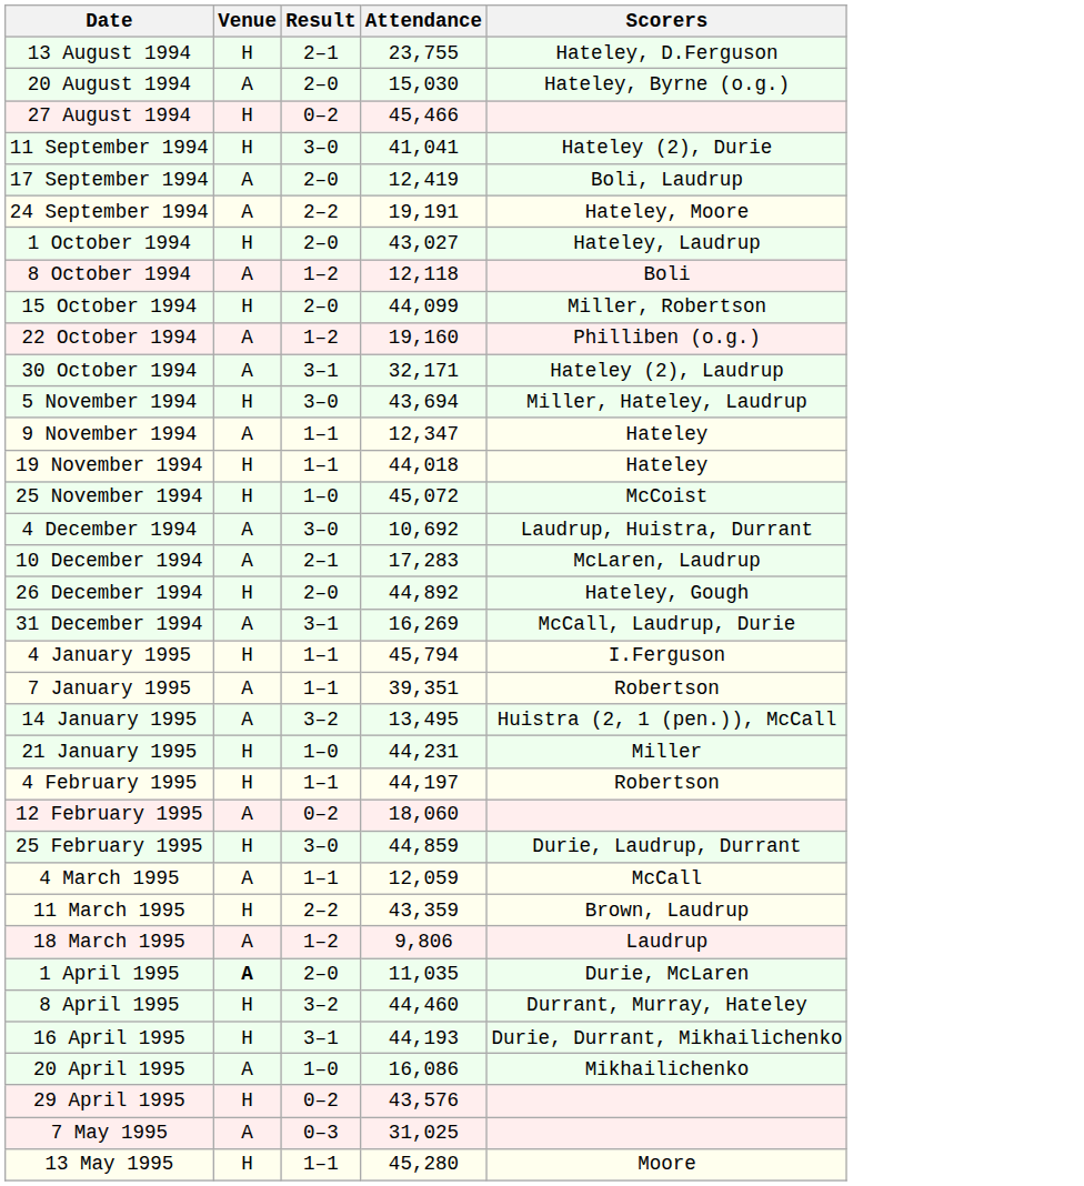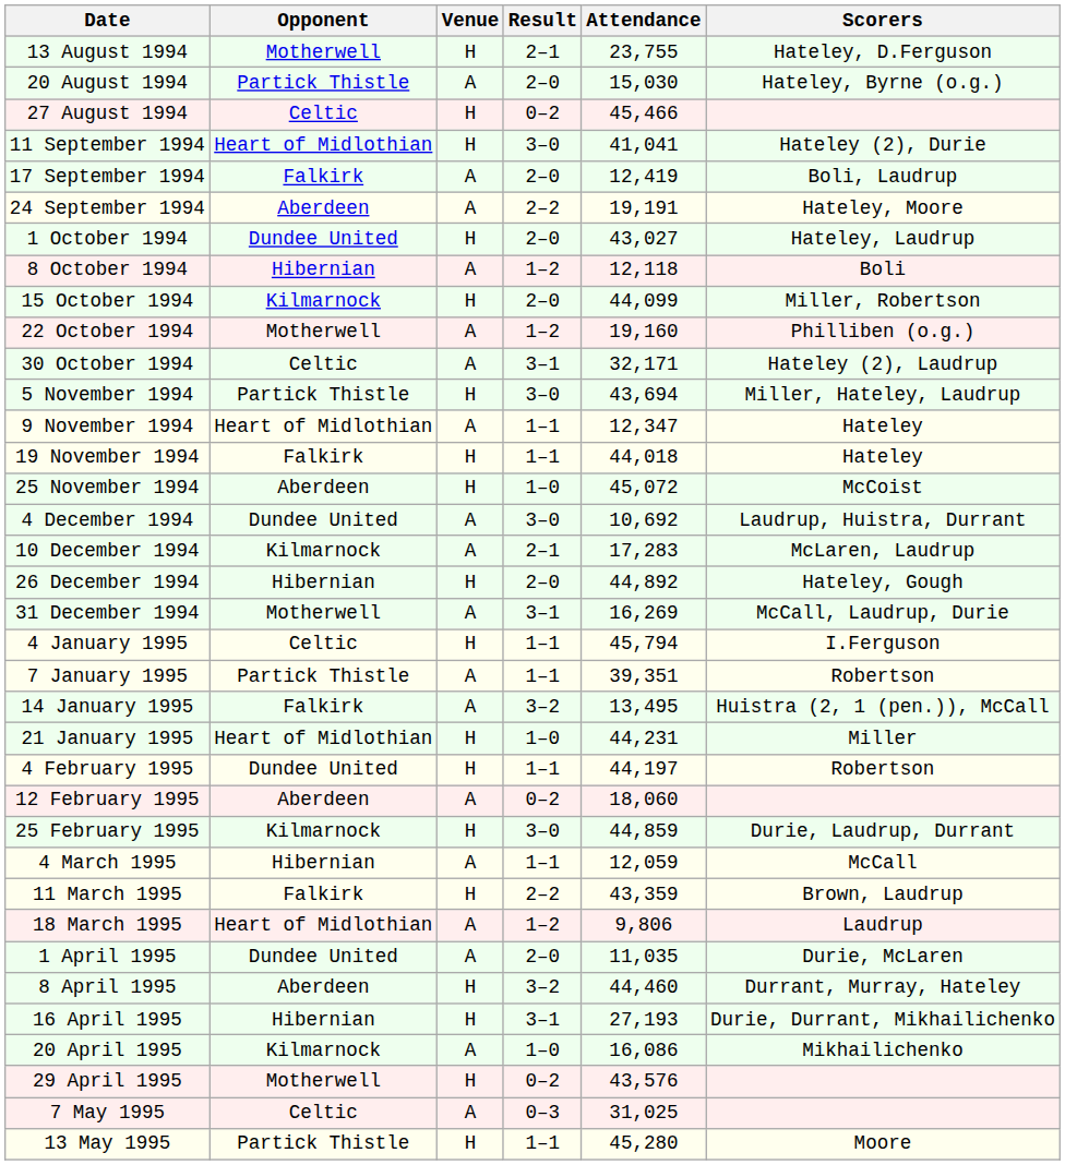 <table class="wikitable sortable" style="font-size:100%; text-align:center">
 <tr>
 <th>Date</th>
+<th>Opponent</th>
 <th>Venue</th>
 <th>Result</th>
 <th>Attendance</th>
 <th>Scorers</th>
 </tr>
 <tr bgcolor = "#EEFFEE">
 <td>13 August 1994</td>
+<td><a href='#'>Motherwell</a></td>
 <td>H</td>
 <td>2–1</td>
 <td>23,755</td>
 <td>Hateley, D.Ferguson</td>
 </tr>
 <tr bgcolor = "#EEFFEE">
 <td>20 August 1994</td>
+<td><a href='#'>Partick Thistle</a></td>
 <td>A</td>
 <td>2–0</td>
 <td>15,030</td>
 <td>Hateley, Byrne (o.g.)</td>
 </tr>
 <tr bgcolor = "#FFEEEE">
 <td>27 August 1994</td>
+<td><a href='#'>Celtic</a></td>
 <td>H</td>
 <td>0–2</td>
 <td>45,466</td>
 <td></td>
 </tr>
 <tr bgcolor = "#EEFFEE">
 <td>11 September 1994</td>
+<td><a href='#'>Heart of Midlothian</a></td>
 <td>H</td>
 <td>3–0</td>
 <td>41,041</td>
 <td>Hateley (2), Durie</td>
 </tr>
 <tr bgcolor = "#EEFFEE">
 <td>17 September 1994</td>
+<td><a href='#'>Falkirk</a></td>
 <td>A</td>
 <td>2–0</td>
 <td>12,419</td>
 <td>Boli, Laudrup</td>
 </tr>
 <tr bgcolor = "#FFFFEE">
 <td>24 September 1994</td>
+<td><a href='#'>Aberdeen</a></td>
 <td>A</td>
 <td>2–2</td>
 <td>19,191</td>
 <td>Hateley, Moore</td>
 </tr>
 <tr bgcolor = "#EEFFEE">
 <td>1 October 1994</td>
+<td><a href='#'>Dundee United</a></td>
 <td>H</td>
 <td>2–0</td>
 <td>43,027</td>
 <td>Hateley, Laudrup</td>
 </tr>
 <tr bgcolor = "#FFEEEE">
 <td>8 October 1994</td>
+<td><a href='#'>Hibernian</a></td>
 <td>A</td>
 <td>1–2</td>
 <td>12,118</td>
 <td>Boli</td>
 </tr>
 <tr bgcolor = "#EEFFEE">
 <td>15 October 1994</td>
+<td><a href='#'>Kilmarnock</a></td>
 <td>H</td>
 <td>2–0</td>
 <td>44,099</td>
 <td>Miller, Robertson</td>
 </tr>
 <tr bgcolor = "#FFEEEE">
 <td>22 October 1994</td>
+<td>Motherwell</td>
 <td>A</td>
 <td>1–2</td>
 <td>19,160</td>
 <td>Philliben (o.g.)</td>
 </tr>
 <tr bgcolor = "#EEFFEE">
 <td>30 October 1994</td>
+<td>Celtic</td>
 <td>A</td>
 <td>3–1</td>
 <td>32,171</td>
 <td>Hateley (2), Laudrup</td>
 </tr>
 <tr bgcolor = "#EEFFEE">
 <td>5 November 1994</td>
+<td>Partick Thistle</td>
 <td>H</td>
 <td>3–0</td>
 <td>43,694</td>
 <td>Miller, Hateley, Laudrup</td>
 </tr>
 <tr bgcolor = "#FFFFEE">
 <td>9 November 1994</td>
+<td>Heart of Midlothian</td>
 <td>A</td>
 <td>1–1</td>
 <td>12,347</td>
 <td>Hateley</td>
 </tr>
 <tr bgcolor = "#FFFFEE">
 <td>19 November 1994</td>
+<td>Falkirk</td>
 <td>H</td>
 <td>1–1</td>
 <td>44,018</td>
 <td>Hateley</td>
 </tr>
 <tr bgcolor = "#EEFFEE">
 <td>25 November 1994</td>
+<td>Aberdeen</td>
 <td>H</td>
 <td>1–0</td>
 <td>45,072</td>
 <td>McCoist</td>
 </tr>
 <tr bgcolor = "#EEFFEE">
 <td>4 December 1994</td>
+<td>Dundee United</td>
 <td>A</td>
 <td>3–0</td>
 <td>10,692</td>
 <td>Laudrup, Huistra, Durrant</td>
 </tr>
 <tr bgcolor = "#EEFFEE">
 <td>10 December 1994</td>
+<td>Kilmarnock</td>
 <td>A</td>
 <td>2–1</td>
 <td>17,283</td>
 <td>McLaren, Laudrup</td>
 </tr>
 <tr bgcolor = "#EEFFEE">
 <td>26 December 1994</td>
+<td>Hibernian</td>
 <td>H</td>
 <td>2–0</td>
 <td>44,892</td>
 <td>Hateley, Gough</td>
 </tr>
 <tr bgcolor = "#EEFFEE">
 <td>31 December 1994</td>
+<td>Motherwell</td>
 <td>A</td>
 <td>3–1</td>
 <td>16,269</td>
 <td>McCall, Laudrup, Durie</td>
 </tr>
 <tr bgcolor = "#FFFFEE">
 <td>4 January 1995</td>
+<td>Celtic</td>
 <td>H</td>
 <td>1–1</td>
 <td>45,794</td>
 <td>I.Ferguson</td>
 </tr>
 <tr bgcolor = "#FFFFEE">
 <td>7 January 1995</td>
+<td>Partick Thistle</td>
 <td>A</td>
 <td>1–1</td>
 <td>39,351</td>
 <td>Robertson</td>
 </tr>
 <tr bgcolor = "#EEFFEE">
 <td>14 January 1995</td>
+<td>Falkirk</td>
 <td>A</td>
 <td>3–2</td>
 <td>13,495</td>
 <td>Huistra (2, 1 (pen.)), McCall</td>
 </tr>
 <tr bgcolor = "#EEFFEE">
 <td>21 January 1995</td>
+<td>Heart of Midlothian</td>
 <td>H</td>
 <td>1–0</td>
 <td>44,231</td>
 <td>Miller</td>
 </tr>
 <tr bgcolor = "#FFFFEE">
 <td>4 February 1995</td>
+<td>Dundee United</td>
 <td>H</td>
 <td>1–1</td>
 <td>44,197</td>
 <td>Robertson</td>
 </tr>
 <tr bgcolor = "#FFEEEE">
 <td>12 February 1995</td>
+<td>Aberdeen</td>
 <td>A</td>
 <td>0–2</td>
 <td>18,060</td>
 <td></td>
 </tr>
 <tr bgcolor = "#EEFFEE">
 <td>25 February 1995</td>
+<td>Kilmarnock</td>
 <td>H</td>
 <td>3–0</td>
 <td>44,859</td>
 <td>Durie, Laudrup, Durrant</td>
 </tr>
 <tr bgcolor = "#FFFFEE">
 <td>4 March 1995</td>
+<td>Hibernian</td>
 <td>A</td>
 <td>1–1</td>
 <td>12,059</td>
 <td>McCall</td>
 </tr>
 <tr bgcolor = "#FFFFEE">
 <td>11 March 1995</td>
+<td>Falkirk</td>
 <td>H</td>
 <td>2–2</td>
 <td>43,359</td>
 <td>Brown, Laudrup</td>
 </tr>
 <tr bgcolor = "#FFEEEE">
 <td>18 March 1995</td>
+<td>Heart of Midlothian</td>
 <td>A</td>
 <td>1–2</td>
 <td>9,806</td>
 <td>Laudrup</td>
 </tr>
 <tr bgcolor = "#EEFFEE">
 <td>1 April 1995</td>
-<td><strong>A</strong></td>
+<td>Dundee United</td>
+<td>A</td>
 <td>2–0</td>
 <td>11,035</td>
 <td>Durie, McLaren</td>
 </tr>
 <tr bgcolor = "#EEFFEE">
 <td>8 April 1995</td>
+<td>Aberdeen</td>
 <td>H</td>
 <td>3–2</td>
 <td>44,460</td>
 <td>Durrant, Murray, Hateley</td>
 </tr>
 <tr bgcolor = "#EEFFEE">
 <td>16 April 1995</td>
+<td>Hibernian</td>
 <td>H</td>
 <td>3–1</td>
-<td>44,193</td>
+<td>27,193</td>
 <td>Durie, Durrant, Mikhailichenko</td>
 </tr>
 <tr bgcolor = "#EEFFEE">
 <td>20 April 1995</td>
+<td>Kilmarnock</td>
 <td>A</td>
 <td>1–0</td>
 <td>16,086</td>
 <td>Mikhailichenko</td>
 </tr>
 <tr bgcolor = "#FFEEEE">
 <td>29 April 1995</td>
+<td>Motherwell</td>
 <td>H</td>
 <td>0–2</td>
 <td>43,576</td>
 <td></td>
 </tr>
 <tr bgcolor = "#FFEEEE">
 <td>7 May 1995</td>
+<td>Celtic</td>
 <td>A</td>
 <td>0–3</td>
 <td>31,025</td>
 <td></td>
 </tr>
 <tr bgcolor = "#FFFFEE">
 <td>13 May 1995</td>
+<td>Partick Thistle</td>
 <td>H</td>
 <td>1–1</td>
 <td>45,280</td>
 <td>Moore</td>
 </tr>
 </table>
